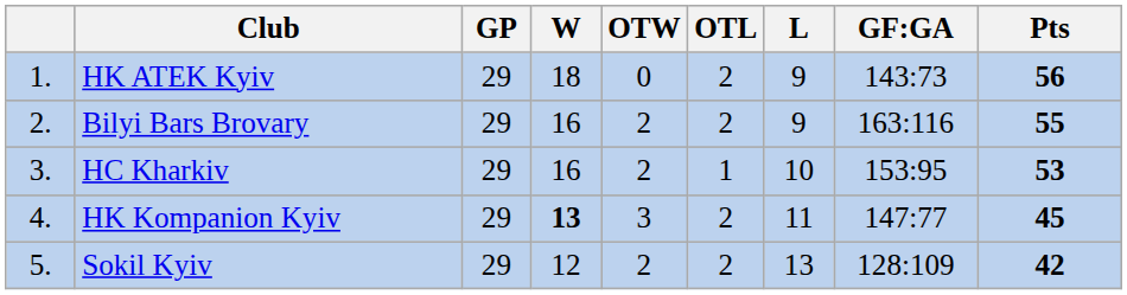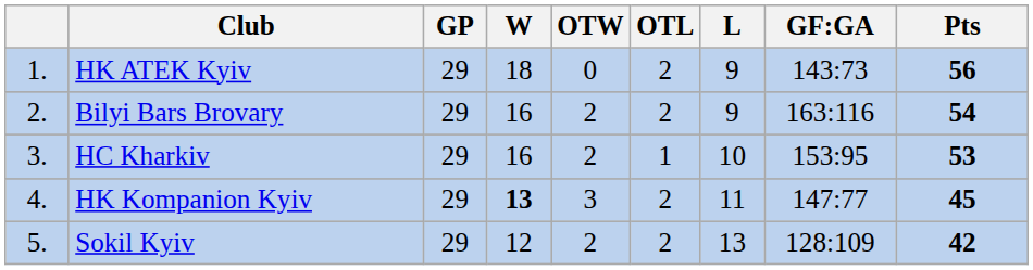 <table class="wikitable">
 <tr>
 <th width="30"></th>
 <th width="200">Club</th>
 <th width="30">GP</th>
 <th width="30">W</th>
 <th width="30">OTW</th>
 <th width="30">OTL</th>
 <th width="30">L</th>
 <th width="70">GF:GA</th>
 <th width="70">Pts</th>
 </tr>
 <tr bgcolor="#BCD2EE" align="center">
 <td>1.</td>
 <td align="left"><a href='#'>HK ATEK Kyiv</a></td>
 <td>29</td>
 <td>18</td>
 <td>0</td>
 <td>2</td>
 <td>9</td>
 <td>143:73</td>
 <td><strong>56</strong></td>
 </tr>
 <tr bgcolor="#BCD2EE" align="center">
 <td>2.</td>
 <td align="left"><a href='#'>Bilyi Bars Brovary</a></td>
 <td>29</td>
 <td>16</td>
 <td>2</td>
 <td>2</td>
 <td>9</td>
 <td>163:116</td>
-<td><strong>55</strong></td>
+<td><strong>54</strong></td>
 </tr>
 <tr bgcolor="#BCD2EE" align="center">
 <td>3.</td>
 <td align="left"><a href='#'>HC Kharkiv</a></td>
 <td>29</td>
 <td>16</td>
 <td>2</td>
 <td>1</td>
 <td>10</td>
 <td>153:95</td>
 <td><strong>53</strong></td>
 </tr>
 <tr bgcolor="#BCD2EE" align="center">
 <td>4.</td>
 <td align="left"><a href='#'>HK Kompanion Kyiv</a></td>
 <td>29</td>
 <td><strong>13</strong></td>
 <td>3</td>
 <td>2</td>
 <td>11</td>
 <td>147:77</td>
 <td><strong>45</strong></td>
 </tr>
 <tr bgcolor="#BCD2EE" align="center">
 <td>5.</td>
 <td align="left"><a href='#'>Sokil Kyiv</a></td>
 <td>29</td>
 <td>12</td>
 <td>2</td>
 <td>2</td>
 <td>13</td>
 <td>128:109</td>
 <td><strong>42</strong></td>
 </tr>
 </table>
